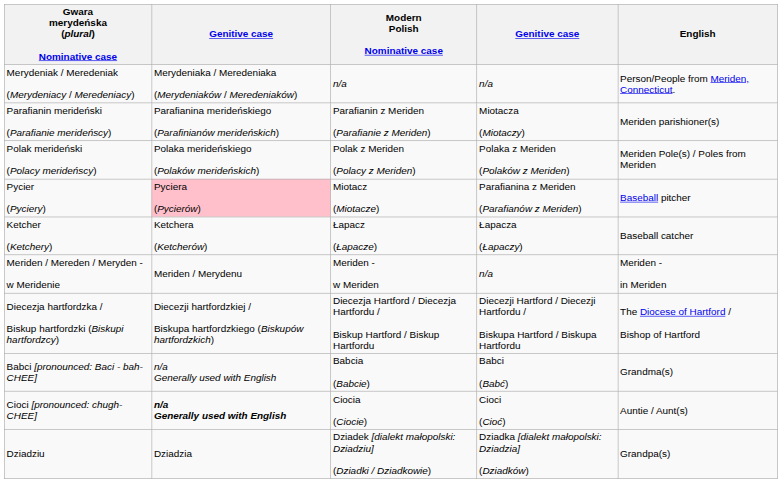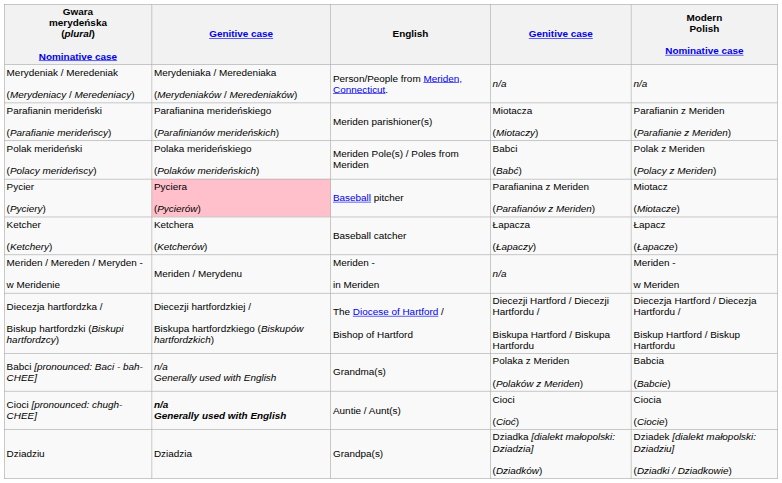 <table class="wikitable">
 <tr>
 <th>Gwara<br>merydeńska<br>(<em>plural</em>)<br><br><a href='#'>Nominative case</a></th>
 <th><a href='#'>Genitive case</a><br></th>
+<th>English<br></th>
+<th><a href='#'>Genitive case</a></th>
 <th>Modern<br>Polish<br><br><a href='#'>Nominative case</a></th>
-<th><a href='#'>Genitive case</a></th>
-<th>English<br></th>
 </tr>
 <tr>
 <td>Merydeniak / Meredeniak <br><br>(<em>Merydeniacy</em> / <em>Meredeniacy</em>)</td>
 <td>Merydeniaka / Meredeniaka <br><br>(<em>Merydeniaków</em> / <em>Meredeniaków</em>)</td>
+<td>Person/People from <a href='#'>Meriden, Connecticut</a>.</td>
 <td><em>n/a</em></td>
 <td><em>n/a</em></td>
-<td>Person/People from <a href='#'>Meriden, Connecticut</a>.</td>
 </tr>
 <tr>
 <td>Parafianin merideński <br><br>(<em>Parafianie merideńscy</em>)</td>
 <td>Parafianina merideńskiego <br><br>(<em>Parafinianów merideńskich</em>)</td>
+<td>Meriden parishioner(s)</td>
+<td>Miotacza<br><br>(<em>Miotaczy</em>)</td>
 <td>Parafianin z Meriden <br><br>(<em>Parafianie z Meriden</em>)</td>
-<td>Miotacza<br><br>(<em>Miotaczy</em>)</td>
-<td>Meriden parishioner(s)</td>
 </tr>
 <tr>
 <td>Polak merideński <br><br>(<em>Polacy merideńscy</em>)</td>
 <td>Polaka merideńskiego <br><br>(<em>Polaków merideńskich</em>)</td>
+<td>Meriden Pole(s) / Poles from Meriden</td>
+<td>Babci<br><br>(<em>Babć</em>)</td>
 <td>Polak z Meriden <br><br>(<em>Polacy z Meriden</em>)</td>
-<td>Polaka z Meriden <br><br>(<em>Polaków z Meriden</em>)</td>
-<td>Meriden Pole(s) / Poles from Meriden</td>
 </tr>
 <tr>
 <td>Pycier<br><br>(<em>Pyciery</em>)</td>
 <td style="background: pink;">Pyciera<br><br>(<em>Pycierów</em>)</td>
+<td><a href='#'>Baseball</a> pitcher</td>
+<td>Parafianina z Meriden <br><br>(<em>Parafianów z Meriden</em>)</td>
 <td>Miotacz<br><br>(<em>Miotacze</em>)</td>
-<td>Parafianina z Meriden <br><br>(<em>Parafianów z Meriden</em>)</td>
-<td><a href='#'>Baseball</a> pitcher</td>
 </tr>
 <tr>
 <td>Ketcher<br><br>(<em>Ketchery</em>)</td>
 <td>Ketchera<br><br>(<em>Ketcherów</em>)</td>
+<td>Baseball catcher</td>
+<td>Łapacza<br><br>(<em>Łapaczy</em>)</td>
 <td>Łapacz<br><br>(<em>Łapacze</em>)</td>
-<td>Łapacza<br><br>(<em>Łapaczy</em>)</td>
-<td>Baseball catcher</td>
 </tr>
 <tr>
 <td>Meriden / Mereden / Meryden -<br><br>w Meridenie</td>
 <td>Meriden / Merydenu</td>
+<td>Meriden -<br><br> in Meriden</td>
+<td><em>n/a</em></td>
 <td>Meriden -<br><br>w Meriden</td>
-<td><em>n/a</em></td>
-<td>Meriden -<br><br> in Meriden</td>
 </tr>
 <tr>
 <td>Diecezja hartfordzka /<br><br> Biskup hartfordzki (<em>Biskupi hartfordzcy</em>)</td>
 <td>Diecezji hartfordzkiej /<br><br> Biskupa hartfordzkiego (<em>Biskupów hartfordzkich</em>)</td>
+<td>The <a href='#'>Diocese of Hartford</a> /<br><br> Bishop of Hartford</td>
+<td>Diecezji Hartford / Diecezji Hartfordu /<br><br> Biskupa Hartford / Biskupa Hartfordu</td>
 <td>Diecezja Hartford / Diecezja Hartfordu /<br><br> Biskup Hartford / Biskup Hartfordu</td>
-<td>Diecezji Hartford / Diecezji Hartfordu /<br><br> Biskupa Hartford / Biskupa Hartfordu</td>
-<td>The <a href='#'>Diocese of Hartford</a> /<br><br> Bishop of Hartford</td>
 </tr>
 <tr>
 <td>Babci <em>[pronounced: Baci - bah-CHEE]</em></td>
 <td><em>n/a<br>Generally used with English</em></td>
+<td>Grandma(s)</td>
+<td>Polaka z Meriden <br><br>(<em>Polaków z Meriden</em>)</td>
 <td>Babcia<br><br>(<em>Babcie</em>)</td>
-<td>Babci<br><br>(<em>Babć</em>)</td>
-<td>Grandma(s)</td>
 </tr>
 <tr>
 <td>Cioci <em>[pronounced: chugh-CHEE]</em></td>
 <td><strong><em>n/a<br>Generally used with English</em></strong></td>
+<td>Auntie / Aunt(s)</td>
+<td>Cioci<br><br>(<em>Cioć</em>)</td>
 <td>Ciocia<br><br>(<em>Ciocie</em>)</td>
-<td>Cioci<br><br>(<em>Cioć</em>)</td>
-<td>Auntie / Aunt(s)</td>
 </tr>
 <tr>
 <td>Dziadziu</td>
 <td>Dziadzia</td>
+<td>Grandpa(s)</td>
+<td>Dziadka <em>[dialekt małopolski: Dziadzia]</em><br><br> (<em>Dziadków</em>)</td>
 <td>Dziadek <em>[dialekt małopolski: Dziadziu]</em><br><br>(<em>Dziadki / Dziadkowie</em>)</td>
-<td>Dziadka <em>[dialekt małopolski: Dziadzia]</em><br><br> (<em>Dziadków</em>)</td>
-<td>Grandpa(s)</td>
 </tr>
 </table>
